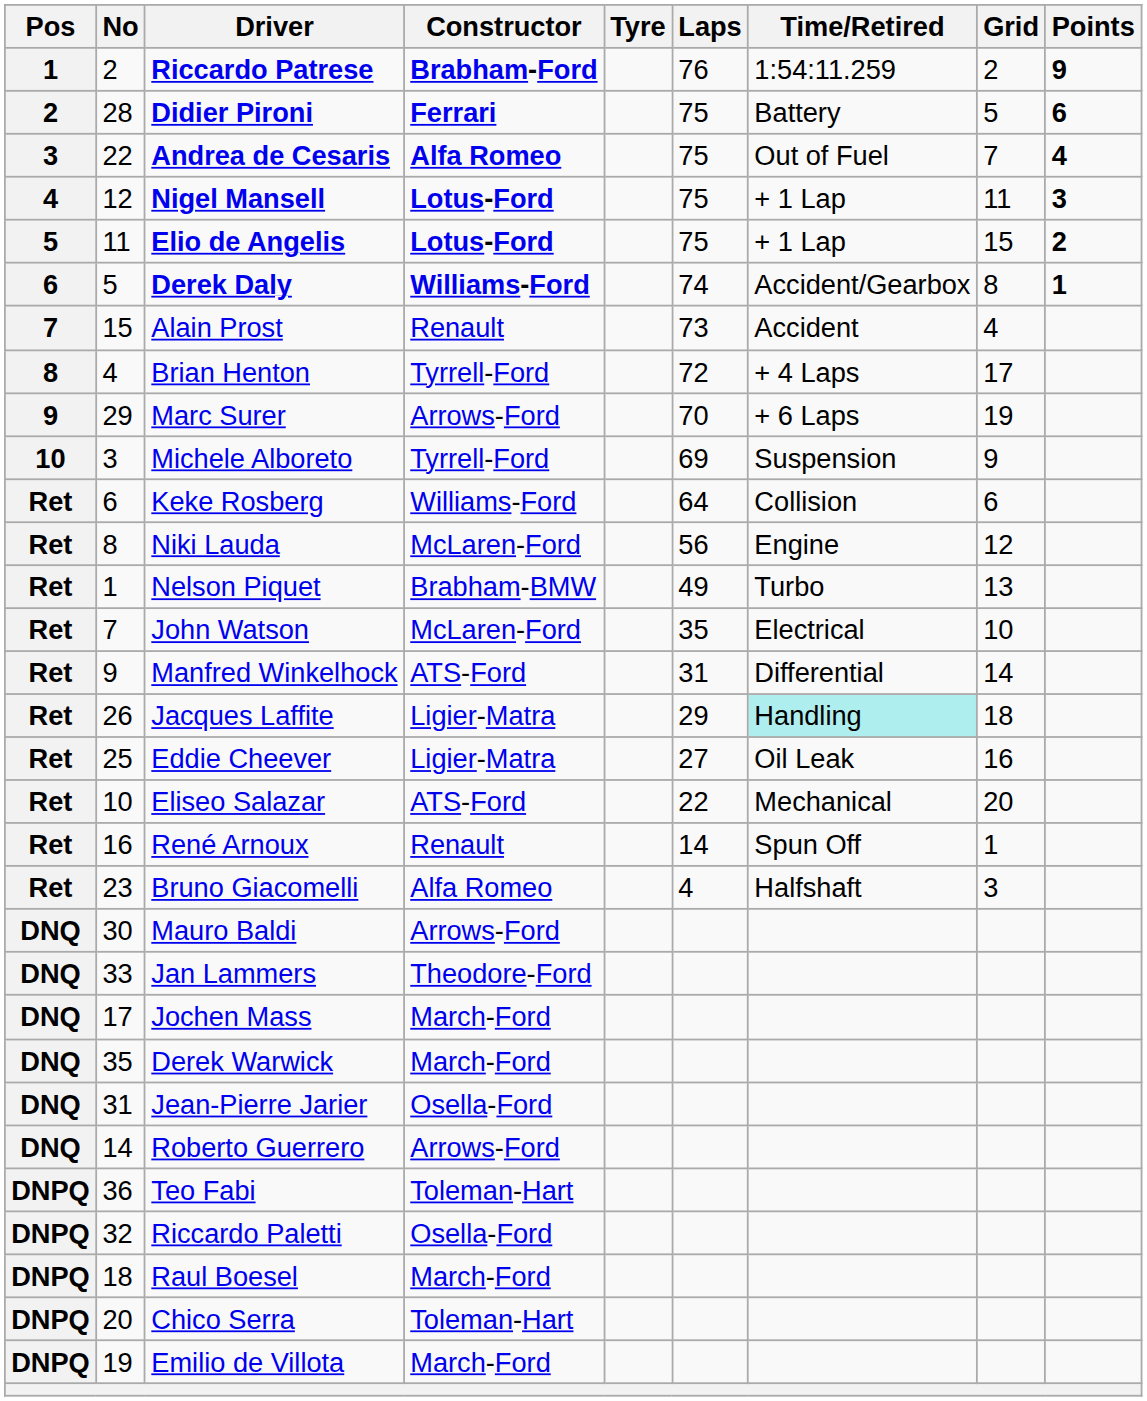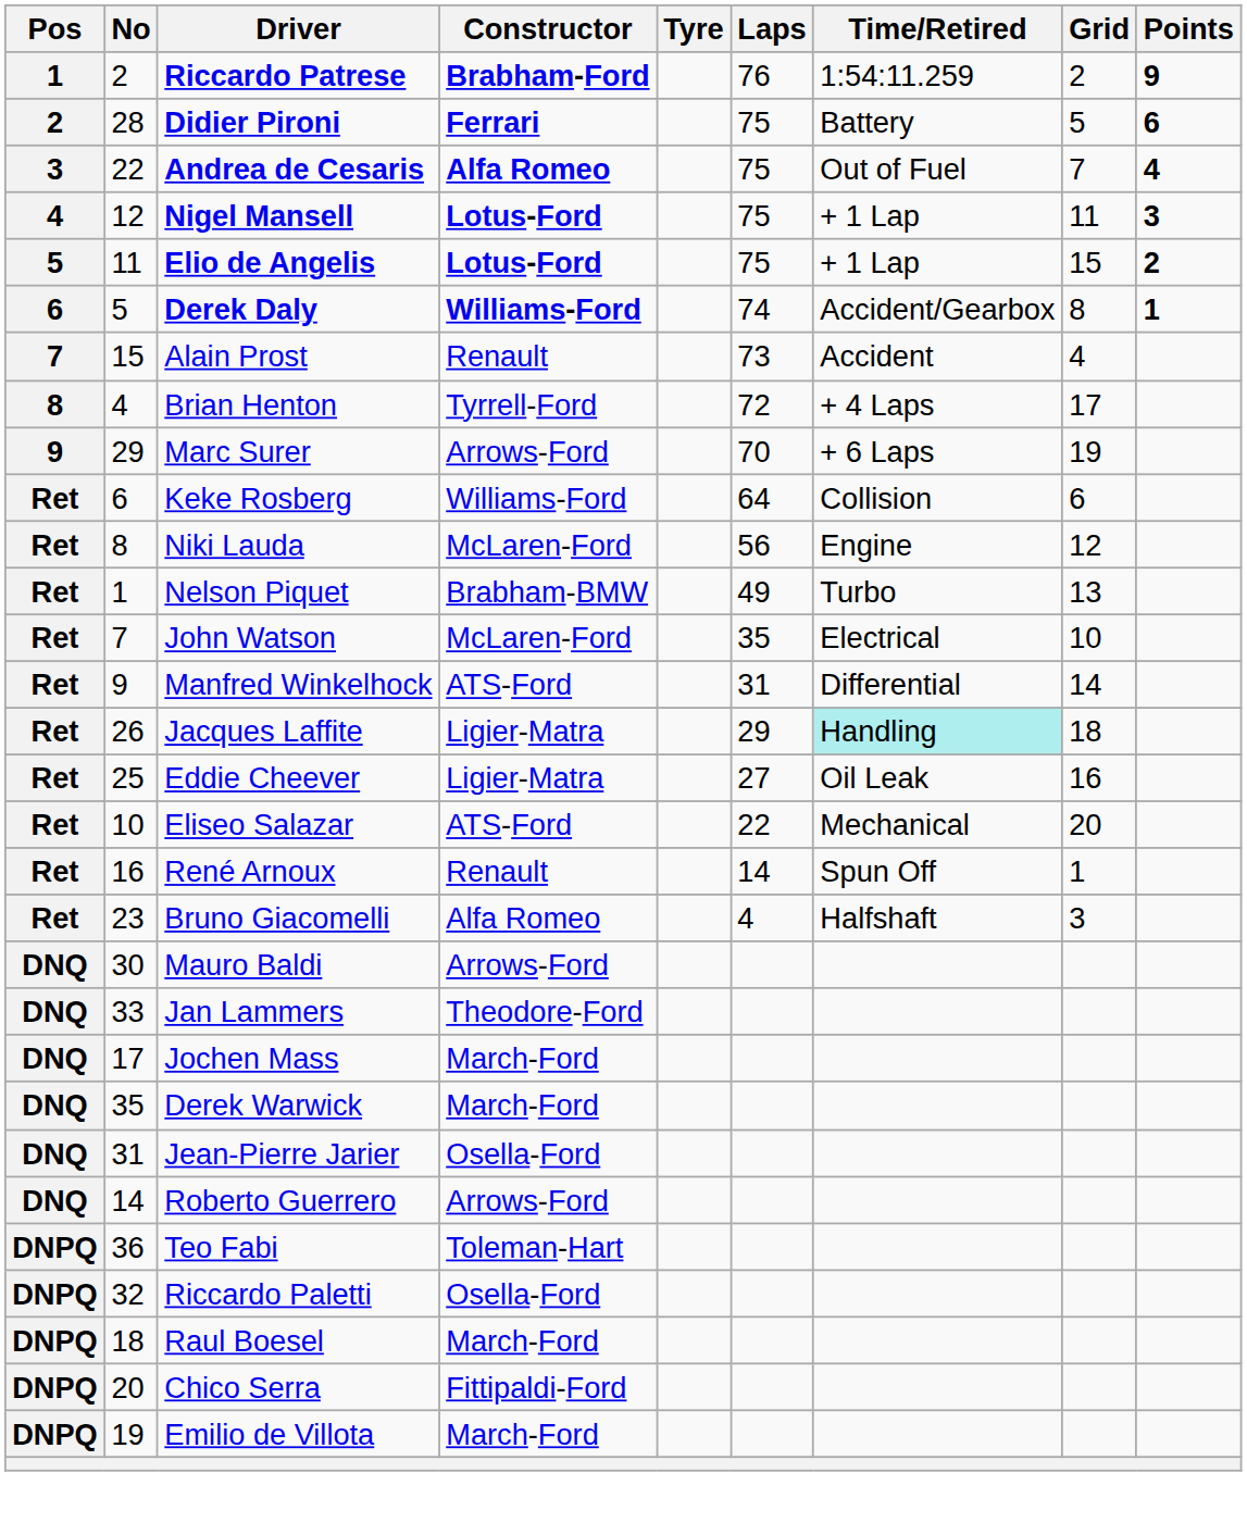 <table class="wikitable" style="font-size:95%;">
 <tr>
 <th>Pos</th>
 <th>No</th>
 <th>Driver</th>
 <th>Constructor</th>
 <th>Tyre</th>
 <th>Laps</th>
 <th>Time/Retired</th>
 <th>Grid</th>
 <th>Points</th>
 </tr>
 <tr>
 <th>1</th>
 <td>2</td>
 <td> <strong><a href='#'>Riccardo Patrese</a></strong></td>
 <td><strong><a href='#'>Brabham</a>-<a href='#'>Ford</a></strong></td>
 <td></td>
 <td>76</td>
 <td>1:54:11.259</td>
 <td>2</td>
 <td><strong>9</strong></td>
 </tr>
 <tr>
 <th>2</th>
 <td>28</td>
 <td> <strong><a href='#'>Didier Pironi</a></strong></td>
 <td><strong><a href='#'>Ferrari</a></strong></td>
 <td></td>
 <td>75</td>
 <td>Battery</td>
 <td>5</td>
 <td><strong>6</strong></td>
 </tr>
 <tr>
 <th>3</th>
 <td>22</td>
 <td> <strong><a href='#'>Andrea de Cesaris</a></strong></td>
 <td><strong><a href='#'>Alfa Romeo</a></strong></td>
 <td></td>
 <td>75</td>
 <td>Out of Fuel</td>
 <td>7</td>
 <td><strong>4</strong></td>
 </tr>
 <tr>
 <th>4</th>
 <td>12</td>
 <td> <strong><a href='#'>Nigel Mansell</a></strong></td>
 <td><strong><a href='#'>Lotus</a>-<a href='#'>Ford</a></strong></td>
 <td></td>
 <td>75</td>
 <td>+ 1 Lap</td>
 <td>11</td>
 <td><strong>3</strong></td>
 </tr>
 <tr>
 <th>5</th>
 <td>11</td>
 <td> <strong><a href='#'>Elio de Angelis</a></strong></td>
 <td><strong><a href='#'>Lotus</a>-<a href='#'>Ford</a></strong></td>
 <td></td>
 <td>75</td>
 <td>+ 1 Lap</td>
 <td>15</td>
 <td><strong>2</strong></td>
 </tr>
 <tr>
 <th>6</th>
 <td>5</td>
 <td> <strong><a href='#'>Derek Daly</a></strong></td>
 <td><strong><a href='#'>Williams</a>-<a href='#'>Ford</a></strong></td>
 <td></td>
 <td>74</td>
 <td>Accident/Gearbox</td>
 <td>8</td>
 <td><strong>1</strong></td>
 </tr>
 <tr>
 <th>7</th>
 <td>15</td>
 <td> <a href='#'>Alain Prost</a></td>
 <td><a href='#'>Renault</a></td>
 <td></td>
 <td>73</td>
 <td>Accident</td>
 <td>4</td>
 <td> </td>
 </tr>
 <tr>
 <th>8</th>
 <td>4</td>
 <td> <a href='#'>Brian Henton</a></td>
 <td><a href='#'>Tyrrell</a>-<a href='#'>Ford</a></td>
 <td></td>
 <td>72</td>
 <td>+ 4 Laps</td>
 <td>17</td>
 <td> </td>
 </tr>
 <tr>
 <th>9</th>
 <td>29</td>
 <td> <a href='#'>Marc Surer</a></td>
 <td><a href='#'>Arrows</a>-<a href='#'>Ford</a></td>
 <td></td>
 <td>70</td>
 <td>+ 6 Laps</td>
 <td>19</td>
-<td> </td>
-</tr>
-<tr>
-<th>10</th>
-<td>3</td>
-<td> <a href='#'>Michele Alboreto</a></td>
-<td><a href='#'>Tyrrell</a>-<a href='#'>Ford</a></td>
-<td></td>
-<td>69</td>
-<td>Suspension</td>
-<td>9</td>
 <td> </td>
 </tr>
 <tr>
 <th>Ret</th>
 <td>6</td>
 <td> <a href='#'>Keke Rosberg</a></td>
 <td><a href='#'>Williams</a>-<a href='#'>Ford</a></td>
 <td></td>
 <td>64</td>
 <td>Collision</td>
 <td>6</td>
 <td> </td>
 </tr>
 <tr>
 <th>Ret</th>
 <td>8</td>
 <td> <a href='#'>Niki Lauda</a></td>
 <td><a href='#'>McLaren</a>-<a href='#'>Ford</a></td>
 <td></td>
 <td>56</td>
 <td>Engine</td>
 <td>12</td>
 <td> </td>
 </tr>
 <tr>
 <th>Ret</th>
 <td>1</td>
 <td> <a href='#'>Nelson Piquet</a></td>
 <td><a href='#'>Brabham</a>-<a href='#'>BMW</a></td>
 <td></td>
 <td>49</td>
 <td>Turbo</td>
 <td>13</td>
 <td> </td>
 </tr>
 <tr>
 <th>Ret</th>
 <td>7</td>
 <td> <a href='#'>John Watson</a></td>
 <td><a href='#'>McLaren</a>-<a href='#'>Ford</a></td>
 <td></td>
 <td>35</td>
 <td>Electrical</td>
 <td>10</td>
 <td> </td>
 </tr>
 <tr>
 <th>Ret</th>
 <td>9</td>
 <td> <a href='#'>Manfred Winkelhock</a></td>
 <td><a href='#'>ATS</a>-<a href='#'>Ford</a></td>
 <td></td>
 <td>31</td>
 <td>Differential</td>
 <td>14</td>
 <td> </td>
 </tr>
 <tr>
 <th>Ret</th>
 <td>26</td>
 <td> <a href='#'>Jacques Laffite</a></td>
 <td><a href='#'>Ligier</a>-<a href='#'>Matra</a></td>
 <td></td>
 <td>29</td>
 <td style="background: paleturquoise;">Handling</td>
 <td>18</td>
 <td> </td>
 </tr>
 <tr>
 <th>Ret</th>
 <td>25</td>
 <td> <a href='#'>Eddie Cheever</a></td>
 <td><a href='#'>Ligier</a>-<a href='#'>Matra</a></td>
 <td></td>
 <td>27</td>
 <td>Oil Leak</td>
 <td>16</td>
 <td> </td>
 </tr>
 <tr>
 <th>Ret</th>
 <td>10</td>
 <td> <a href='#'>Eliseo Salazar</a></td>
 <td><a href='#'>ATS</a>-<a href='#'>Ford</a></td>
 <td></td>
 <td>22</td>
 <td>Mechanical</td>
 <td>20</td>
 <td> </td>
 </tr>
 <tr>
 <th>Ret</th>
 <td>16</td>
 <td> <a href='#'>René Arnoux</a></td>
 <td><a href='#'>Renault</a></td>
 <td></td>
 <td>14</td>
 <td>Spun Off</td>
 <td>1</td>
 <td> </td>
 </tr>
 <tr>
 <th>Ret</th>
 <td>23</td>
 <td> <a href='#'>Bruno Giacomelli</a></td>
 <td><a href='#'>Alfa Romeo</a></td>
 <td></td>
 <td>4</td>
 <td>Halfshaft</td>
 <td>3</td>
 <td> </td>
 </tr>
 <tr>
 <th>DNQ</th>
 <td>30</td>
 <td> <a href='#'>Mauro Baldi</a></td>
 <td><a href='#'>Arrows</a>-<a href='#'>Ford</a></td>
 <td></td>
 <td> </td>
 <td></td>
 <td></td>
 <td> </td>
 </tr>
 <tr>
 <th>DNQ</th>
 <td>33</td>
 <td> <a href='#'>Jan Lammers</a></td>
 <td><a href='#'>Theodore</a>-<a href='#'>Ford</a></td>
 <td></td>
 <td> </td>
 <td></td>
 <td></td>
 <td> </td>
 </tr>
 <tr>
 <th>DNQ</th>
 <td>17</td>
 <td> <a href='#'>Jochen Mass</a></td>
 <td><a href='#'>March</a>-<a href='#'>Ford</a></td>
 <td></td>
 <td> </td>
 <td></td>
 <td></td>
 <td> </td>
 </tr>
 <tr>
 <th>DNQ</th>
 <td>35</td>
 <td> <a href='#'>Derek Warwick</a></td>
 <td><a href='#'>March</a>-<a href='#'>Ford</a></td>
 <td></td>
 <td> </td>
 <td></td>
 <td></td>
 <td> </td>
 </tr>
 <tr>
 <th>DNQ</th>
 <td>31</td>
 <td> <a href='#'>Jean-Pierre Jarier</a></td>
 <td><a href='#'>Osella</a>-<a href='#'>Ford</a></td>
 <td></td>
 <td> </td>
 <td></td>
 <td></td>
 <td> </td>
 </tr>
 <tr>
 <th>DNQ</th>
 <td>14</td>
 <td> <a href='#'>Roberto Guerrero</a></td>
 <td><a href='#'>Arrows</a>-<a href='#'>Ford</a></td>
 <td></td>
 <td> </td>
 <td></td>
 <td></td>
 <td> </td>
 </tr>
 <tr>
 <th>DNPQ</th>
 <td>36</td>
 <td> <a href='#'>Teo Fabi</a></td>
 <td><a href='#'>Toleman</a>-<a href='#'>Hart</a></td>
 <td></td>
 <td> </td>
 <td></td>
 <td></td>
 <td> </td>
 </tr>
 <tr>
 <th>DNPQ</th>
 <td>32</td>
 <td> <a href='#'>Riccardo Paletti</a></td>
 <td><a href='#'>Osella</a>-<a href='#'>Ford</a></td>
 <td></td>
 <td> </td>
 <td></td>
 <td></td>
 <td> </td>
 </tr>
 <tr>
 <th>DNPQ</th>
 <td>18</td>
 <td> <a href='#'>Raul Boesel</a></td>
 <td><a href='#'>March</a>-<a href='#'>Ford</a></td>
 <td></td>
 <td> </td>
 <td></td>
 <td></td>
 <td> </td>
 </tr>
 <tr>
 <th>DNPQ</th>
 <td>20</td>
 <td> <a href='#'>Chico Serra</a></td>
-<td><a href='#'>Toleman</a>-<a href='#'>Hart</a></td>
+<td><a href='#'>Fittipaldi</a>-<a href='#'>Ford</a></td>
 <td></td>
 <td> </td>
 <td></td>
 <td></td>
 <td> </td>
 </tr>
 <tr>
 <th>DNPQ</th>
 <td>19</td>
 <td> <a href='#'>Emilio de Villota</a></td>
 <td><a href='#'>March</a>-<a href='#'>Ford</a></td>
 <td></td>
 <td> </td>
 <td> </td>
 <td> </td>
 <td> </td>
 </tr>
 <tr>
 <th colspan="9"></th>
 </tr>
 </table>
